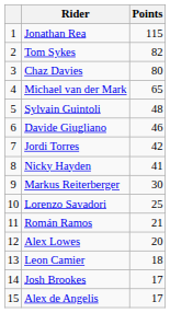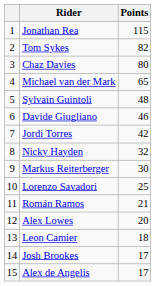 <table class="wikitable" style="font-size: 95%;">
 <tr>
 <th></th>
 <th>Rider</th>
 <th>Points</th>
 </tr>
 <tr>
 <td align=center>1</td>
 <td> <a href='#'>Jonathan Rea</a></td>
 <td align=right>115</td>
 </tr>
 <tr>
 <td align=center>2</td>
 <td> <a href='#'>Tom Sykes</a></td>
 <td align=right>82</td>
 </tr>
 <tr>
 <td align=center>3</td>
 <td> <a href='#'>Chaz Davies</a></td>
 <td align=right>80</td>
 </tr>
 <tr>
 <td align=center>4</td>
 <td> <a href='#'>Michael van der Mark</a></td>
 <td align=right>65</td>
 </tr>
 <tr>
 <td align=center>5</td>
 <td> <a href='#'>Sylvain Guintoli</a></td>
 <td align=right>48</td>
 </tr>
 <tr>
 <td align=center>6</td>
 <td> <a href='#'>Davide Giugliano</a></td>
 <td align=right>46</td>
 </tr>
 <tr>
 <td align=center>7</td>
 <td> <a href='#'>Jordi Torres</a></td>
 <td align=right>42</td>
 </tr>
 <tr>
 <td align=center>8</td>
 <td> <a href='#'>Nicky Hayden</a></td>
-<td align=right>41</td>
+<td align=right>32</td>
 </tr>
 <tr>
 <td align=center>9</td>
 <td> <a href='#'>Markus Reiterberger</a></td>
 <td align=right>30</td>
 </tr>
 <tr>
 <td align=center>10</td>
 <td> <a href='#'>Lorenzo Savadori</a></td>
 <td align=right>25</td>
 </tr>
 <tr>
 <td align=center>11</td>
 <td> <a href='#'>Román Ramos</a></td>
 <td align=right>21</td>
 </tr>
 <tr>
 <td align=center>12</td>
 <td> <a href='#'>Alex Lowes</a></td>
 <td align=right>20</td>
 </tr>
 <tr>
 <td align=center>13</td>
 <td> <a href='#'>Leon Camier</a></td>
 <td align=right>18</td>
 </tr>
 <tr>
 <td align=center>14</td>
 <td> <a href='#'>Josh Brookes</a></td>
 <td align=right>17</td>
 </tr>
 <tr>
 <td align=center>15</td>
 <td> <a href='#'>Alex de Angelis</a></td>
 <td align=right>17</td>
 </tr>
 </table>
